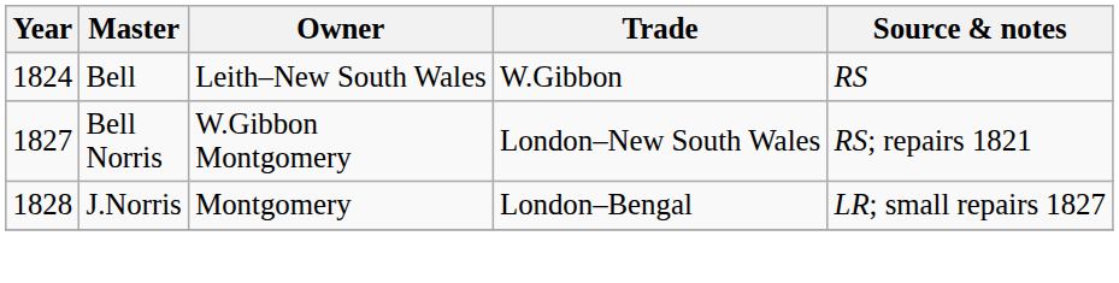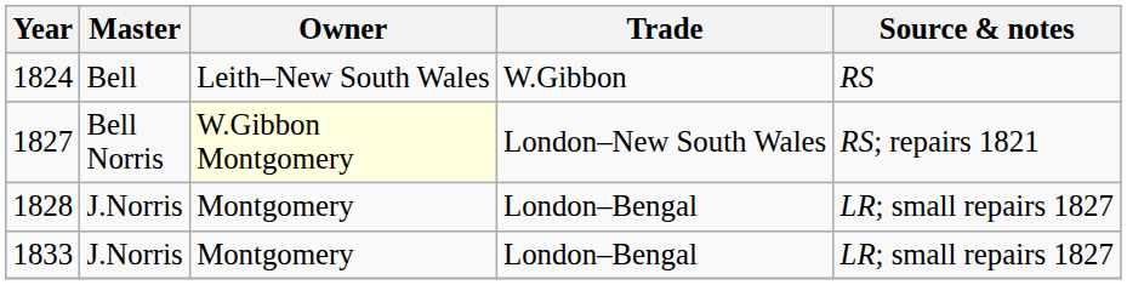 <table class=" wikitable">
 <tr>
 <th>Year</th>
 <th>Master</th>
 <th>Owner</th>
 <th>Trade</th>
 <th>Source & notes</th>
 </tr>
 <tr>
 <td>1824</td>
 <td>Bell</td>
 <td>Leith–New South Wales</td>
 <td>W.Gibbon</td>
 <td><em>RS</em></td>
 </tr>
 <tr>
 <td>1827</td>
 <td>Bell<br>Norris</td>
-<td>W.Gibbon<br>Montgomery</td>
+<td style="background: lightyellow;">W.Gibbon<br>Montgomery</td>
 <td>London–New South Wales</td>
 <td><em>RS</em>; repairs 1821</td>
 </tr>
 <tr>
 <td>1828</td>
 <td>J.Norris</td>
 <td>Montgomery</td>
 <td>London–Bengal</td>
 <td><em>LR</em>; small repairs 1827</td>
 </tr>
 <tr>
+<td>1833</td>
+<td>J.Norris</td>
+<td>Montgomery</td>
+<td>London–Bengal</td>
+<td><em>LR</em>; small repairs 1827</td>
+</tr>
+<tr>
 </tr>
 </table>
